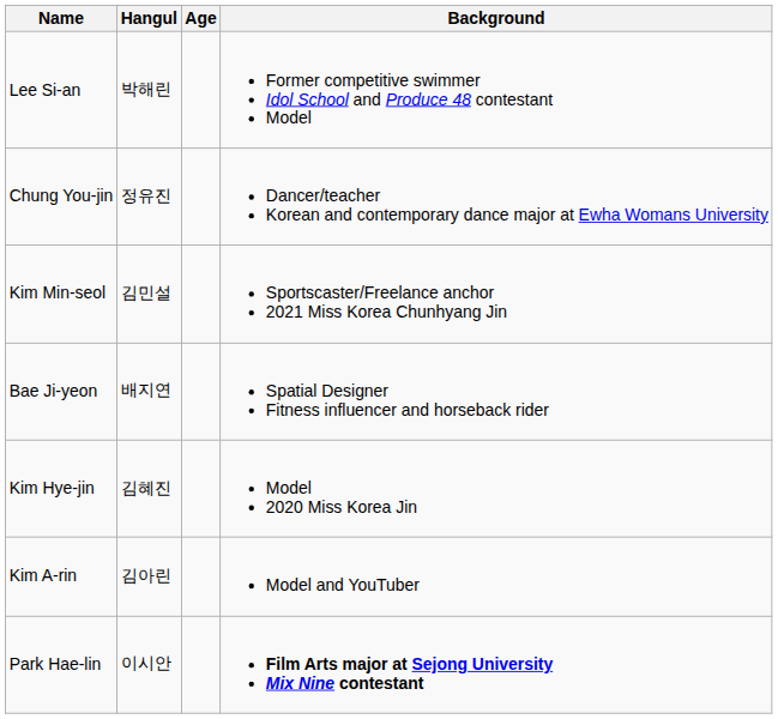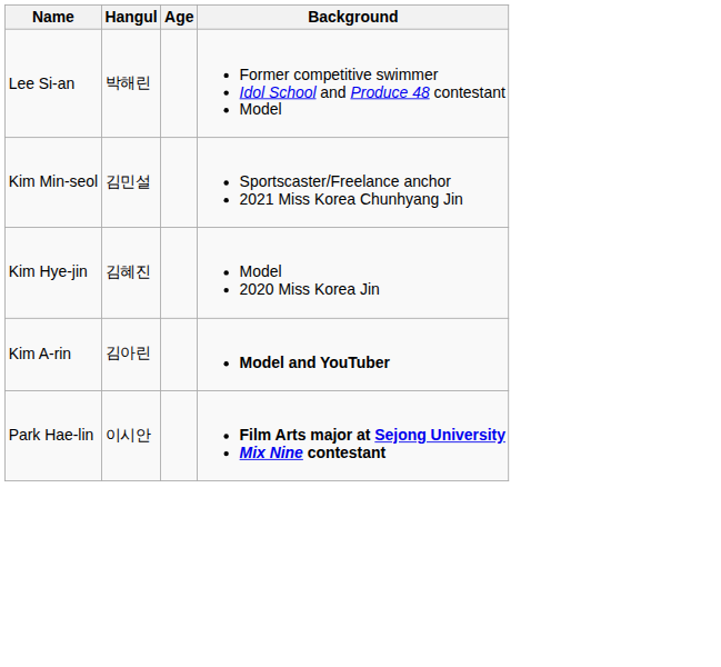 <table class="wikitable">
 <tr>
 <th>Name</th>
 <th>Hangul</th>
 <th>Age</th>
 <th>Background</th>
 </tr>
 <tr>
 <td>Lee Si-an</td>
 <td>박해린</td>
 <td></td>
 <td><br><ul><li>Former competitive swimmer</li><li><em><a href='#'>Idol School</a></em> and <em><a href='#'>Produce 48</a></em> contestant</li><li>Model</li></ul></td>
 </tr>
 <tr>
-<td>Chung You-jin</td>
-<td>정유진</td>
-<td></td>
-<td><br><ul><li>Dancer/teacher</li><li>Korean and contemporary dance major at <a href='#'>Ewha Womans University</a></li></ul></td>
-</tr>
-<tr>
 <td>Kim Min-seol</td>
 <td>김민설</td>
 <td></td>
 <td><br><ul><li>Sportscaster/Freelance anchor</li><li>2021 Miss Korea Chunhyang Jin</li></ul></td>
-</tr>
-<tr>
-<td>Bae Ji-yeon</td>
-<td>배지연</td>
-<td></td>
-<td><br><ul><li>Spatial Designer</li><li>Fitness influencer and horseback rider</li></ul></td>
 </tr>
 <tr>
 <td>Kim Hye-jin</td>
 <td>김혜진</td>
 <td></td>
 <td><br><ul><li>Model</li><li>2020 Miss Korea Jin</li></ul></td>
 </tr>
 <tr>
 <td>Kim A-rin</td>
 <td>김아린</td>
 <td></td>
-<td><br><ul><li>Model and YouTuber</li></ul></td>
+<td><strong><br><ul><li>Model and YouTuber</li></ul></strong></td>
 </tr>
 <tr>
 <td>Park Hae-lin</td>
 <td>이시안</td>
 <td></td>
 <td><strong><br><ul><li>Film Arts major at <a href='#'>Sejong University</a></li><li><em><a href='#'>Mix Nine</a></em> contestant</li></ul></strong></td>
 </tr>
 </table>
